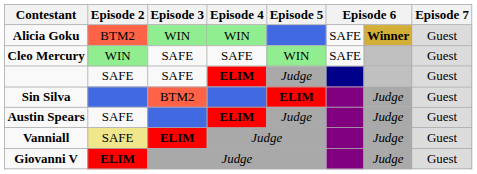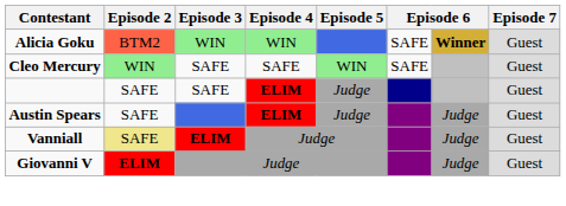 <table class="wikitable" border="2" style="text-align: center; font-size: 100%;">
 <tr>
 <th>Contestant</th>
 <th>Episode 2</th>
 <th>Episode 3</th>
 <th>Episode 4</th>
 <th>Episode 5</th>
 <th colspan="2">Episode 6</th>
 <th>Episode 7</th>
 </tr>
 <tr>
 <td><strong>Alicia Goku</strong></td>
 <td style="background:tomato;">BTM2</td>
 <td style="background:lightgreen;">WIN</td>
 <td style="background:lightgreen;">WIN</td>
 <td style="background:royalblue;"><strong></strong></td>
 <td>SAFE</td>
 <td style="background:#D4AF37;"><strong>Winner</strong></td>
 <td bgcolor="gainsboro">Guest</td>
 </tr>
 <tr>
 <td><strong>Cleo Mercury</strong></td>
 <td style="background:lightgreen;">WIN</td>
 <td>SAFE</td>
 <td>SAFE</td>
 <td style="background:lightgreen;">WIN</td>
 <td>SAFE</td>
 <td style="background:silver;"></td>
 <td bgcolor="gainsboro">Guest</td>
 </tr>
 <tr>
 <td></td>
 <td>SAFE</td>
 <td>SAFE</td>
 <td style="background:red;"><strong>ELIM</strong></td>
 <td bgcolor="darkgray"><em>Judge</em></td>
 <td bgcolor="darkblue"><strong></strong></td>
 <td style="background:silver;"></td>
 <td bgcolor="gainsboro">Guest</td>
 </tr>
 <tr>
-<td><strong>Sin Silva</strong></td>
-<td style="background:royalblue;"><strong></strong></td>
-<td style="background:tomato;">BTM2</td>
-<td style="background:royalblue;"><strong></strong></td>
-<td style="background:red;"><strong>ELIM</strong></td>
-<td bgcolor="purple"></td>
-<td colspan="1" bgcolor="darkgray"><em>Judge</em></td>
-<td bgcolor="gainsboro">Guest</td>
-</tr>
-<tr>
 <td><strong>Austin Spears</strong></td>
 <td>SAFE</td>
 <td style="background:royalblue;"><strong></strong></td>
 <td style="background:red;"><strong>ELIM</strong></td>
 <td bgcolor="darkgray"><em>Judge</em></td>
 <td bgcolor="purple"></td>
 <td bgcolor="darkgray"><em>Judge</em></td>
 <td bgcolor="gainsboro">Guest</td>
 </tr>
 <tr>
 <td><strong>Vanniall</strong></td>
 <td style="background: khaki;">SAFE</td>
 <td style="background:red;"><strong>ELIM</strong></td>
 <td colspan="2" bgcolor="darkgray"><em>Judge</em></td>
 <td bgcolor="purple"></td>
 <td bgcolor="darkgray"><em>Judge</em></td>
 <td bgcolor="gainsboro">Guest</td>
 </tr>
 <tr>
 <td><strong>Giovanni V</strong></td>
 <td style="background:red;"><strong>ELIM</strong></td>
 <td colspan="3" bgcolor="darkgray"><em>Judge</em></td>
 <td bgcolor="purple"></td>
 <td bgcolor="darkgray"><em>Judge</em></td>
 <td bgcolor="gainsboro">Guest</td>
 </tr>
 </table>
